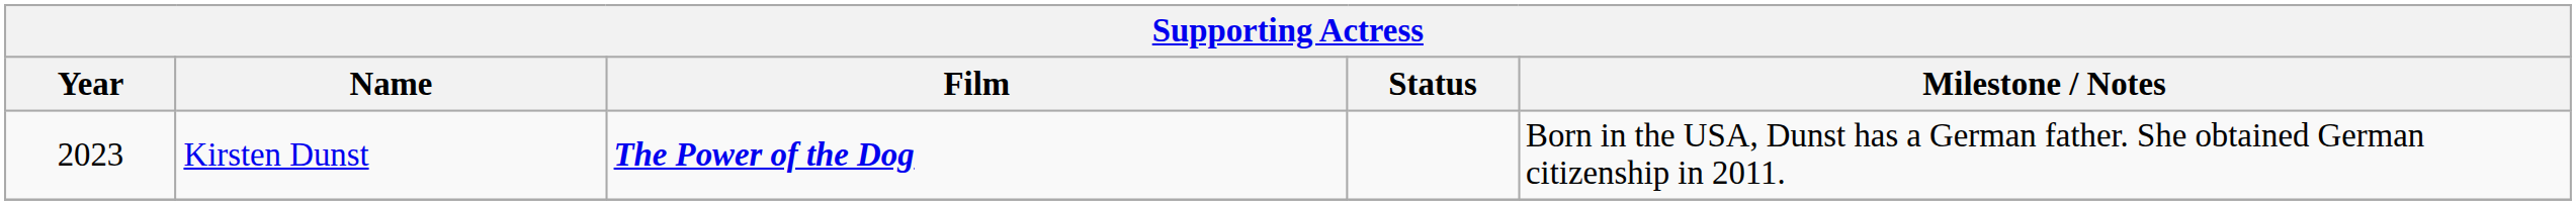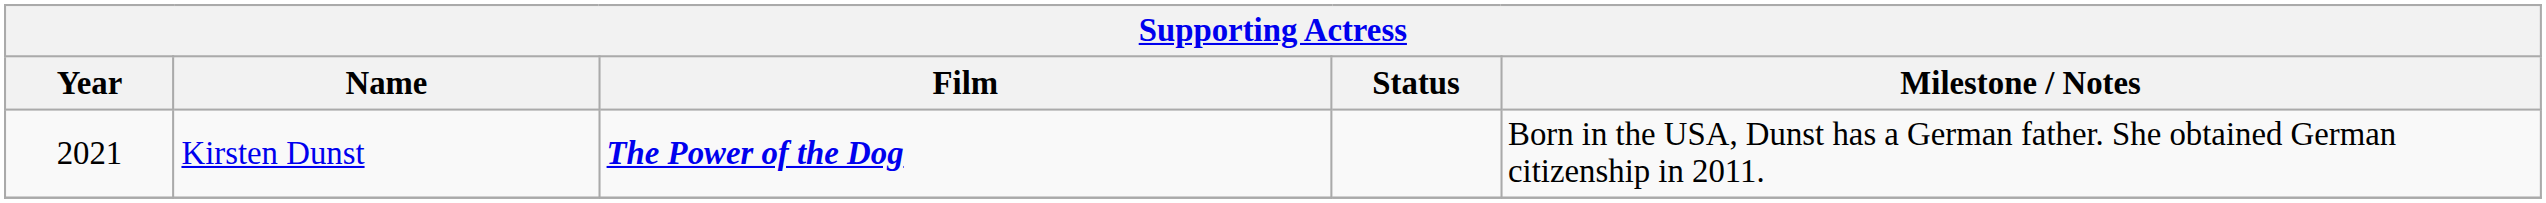 <table class="wikitable" style="text-align: left">
 <tr>
 <th colspan=6 style="text-align:center;"><a href='#'>Supporting Actress</a></th>
 </tr>
 <tr>
 <th style="width:075px;">Year</th>
 <th style="width:200px;">Name</th>
 <th style="width:350px;">Film</th>
 <th style="width:075px;">Status</th>
 <th style="width:500px;">Milestone / Notes</th>
 </tr>
 <tr>
-<td style="text-align: center">2023</td>
+<td style="text-align: center">2021</td>
 <td><a href='#'>Kirsten Dunst</a></td>
 <td><strong><em><a href='#'>The Power of the Dog</a></em></strong></td>
 <td></td>
 <td>Born in the USA, Dunst has a German father. She obtained German citizenship in 2011.</td>
 </tr>
 <tr>
 </tr>
 </table>
